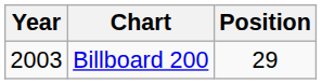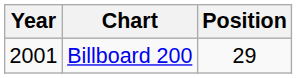 <table class="wikitable">
 <tr>
 <th>Year</th>
 <th>Chart</th>
 <th>Position</th>
 </tr>
 <tr>
-<td>2003</td>
+<td>2001</td>
 <td><a href='#'>Billboard 200</a></td>
 <td align="center">29</td>
 </tr>
 </table>
